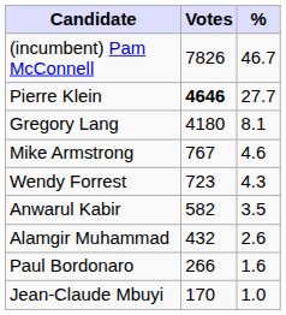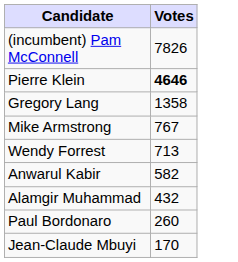 <table class="wikitable">
 <tr>
 <th style="background:#ddf; width:150px;">Candidate</th>
 <th style="background:#ddf;">Votes</th>
-<th style="background:#ddf;">%</th>
 </tr>
 <tr>
 <td>(incumbent) <a href='#'>Pam McConnell</a></td>
 <td>7826</td>
-<td>46.7</td>
 </tr>
 <tr>
 <td>Pierre Klein</td>
 <td><strong>4646</strong></td>
-<td>27.7</td>
 </tr>
 <tr>
 <td>Gregory Lang</td>
-<td>4180</td>
-<td>8.1</td>
+<td>1358</td>
 </tr>
 <tr>
 <td>Mike Armstrong</td>
 <td>767</td>
-<td>4.6</td>
 </tr>
 <tr>
 <td>Wendy Forrest</td>
-<td>723</td>
-<td>4.3</td>
+<td>713</td>
 </tr>
 <tr>
 <td>Anwarul Kabir</td>
 <td>582</td>
-<td>3.5</td>
 </tr>
 <tr>
 <td>Alamgir Muhammad</td>
 <td>432</td>
-<td>2.6</td>
 </tr>
 <tr>
 <td>Paul Bordonaro</td>
-<td>266</td>
-<td>1.6</td>
+<td>260</td>
 </tr>
 <tr>
 <td>Jean-Claude Mbuyi</td>
 <td>170</td>
-<td>1.0</td>
 </tr>
 </table>
